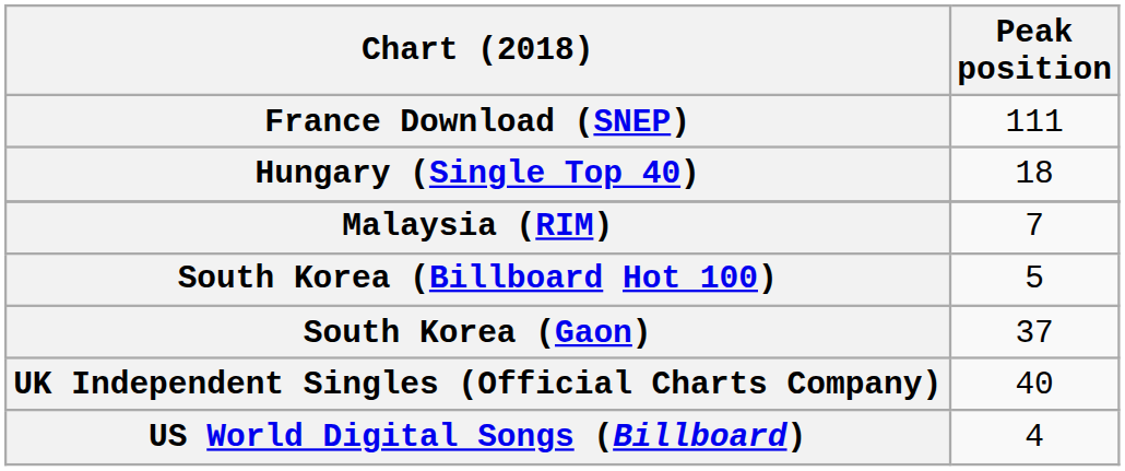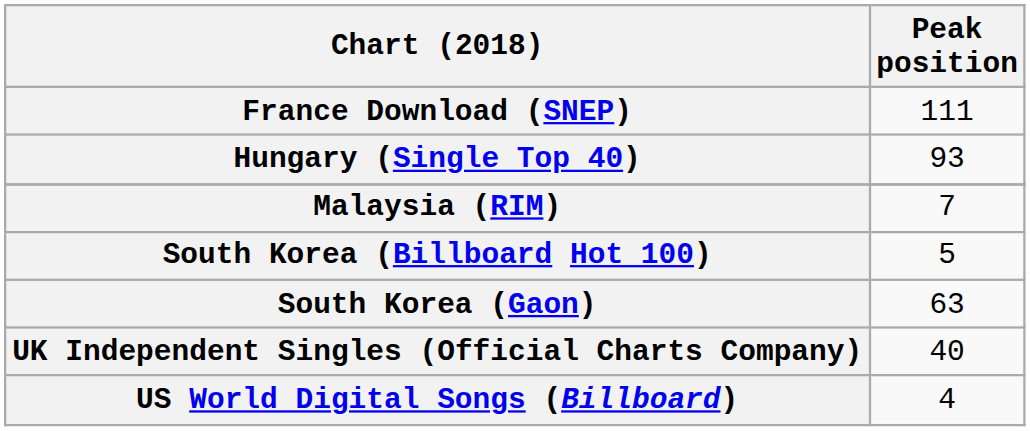 <table class="wikitable plainrowheaders sortable" style="text-align:center">
 <tr>
 <th scope="col">Chart (2018)</th>
 <th scope="col">Peak<br>position</th>
 </tr>
 <tr>
 <th scope="row">France Download (<a href='#'>SNEP</a>)</th>
 <td>111</td>
 </tr>
 <tr>
 <th scope="row">Hungary (<a href='#'>Single Top 40</a>)</th>
-<td>18</td>
+<td>93</td>
 </tr>
 <tr>
 </tr>
 <tr>
 <th scope="row">Malaysia (<a href='#'>RIM</a>)</th>
 <td>7</td>
 </tr>
 <tr>
 <th scope="row">South Korea (<a href='#'>Billboard</a> <a href='#'>Hot 100</a>)</th>
 <td>5</td>
 </tr>
 <tr>
 <th scope="row">South Korea (<a href='#'>Gaon</a>)</th>
-<td>37</td>
+<td>63</td>
 </tr>
 <tr>
 <th scope="row">UK Independent Singles (Official Charts Company)</th>
 <td>40</td>
 </tr>
 <tr>
 <th scope="row">US <a href='#'>World Digital Songs</a> (<em><a href='#'>Billboard</a></em>)</th>
 <td>4</td>
 </tr>
 </table>
